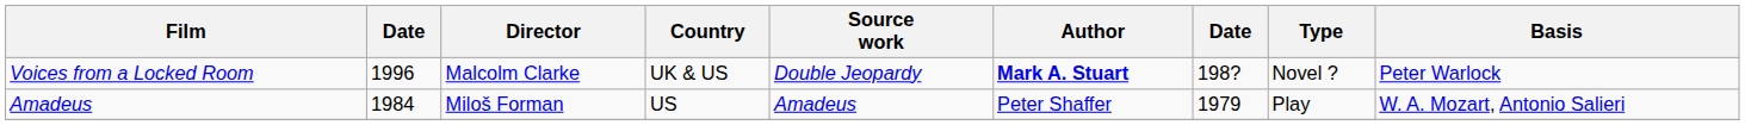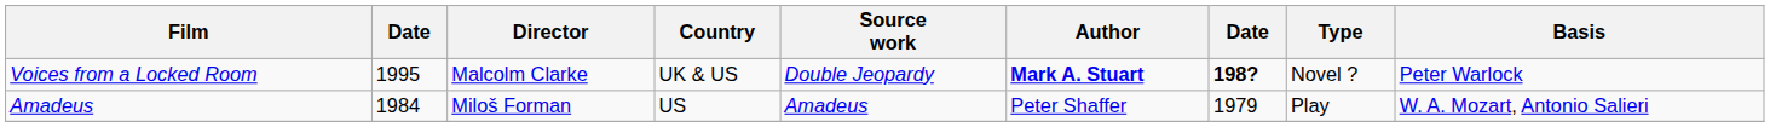 <table class="wikitable" style=width:90%>
 <tr bgcolor="#CCCCCC">
 <th>Film</th>
 <th>Date</th>
 <th>Director</th>
 <th>Country</th>
 <th>Source<br>work</th>
 <th>Author</th>
 <th>Date</th>
 <th>Type</th>
 <th>Basis</th>
 </tr>
 <tr>
 <td><em><a href='#'>Voices from a Locked Room</a></em></td>
-<td>1996</td>
+<td>1995</td>
 <td><a href='#'>Malcolm Clarke</a></td>
 <td>UK & US</td>
 <td><em><a href='#'>Double Jeopardy</a></em></td>
 <td><strong><a href='#'>Mark A. Stuart</a></strong></td>
-<td>198?</td>
+<td><strong>198?</strong></td>
 <td>Novel ?</td>
 <td><a href='#'>Peter Warlock</a></td>
 </tr>
 <tr>
 <td><em><a href='#'>Amadeus</a></em></td>
 <td>1984</td>
 <td><a href='#'>Miloš Forman</a></td>
 <td>US</td>
 <td><em><a href='#'>Amadeus</a></em></td>
 <td><a href='#'>Peter Shaffer</a></td>
 <td>1979</td>
 <td>Play</td>
 <td><a href='#'>W. A. Mozart</a>, <a href='#'>Antonio Salieri</a></td>
 </tr>
 <tr>
 </tr>
 </table>
